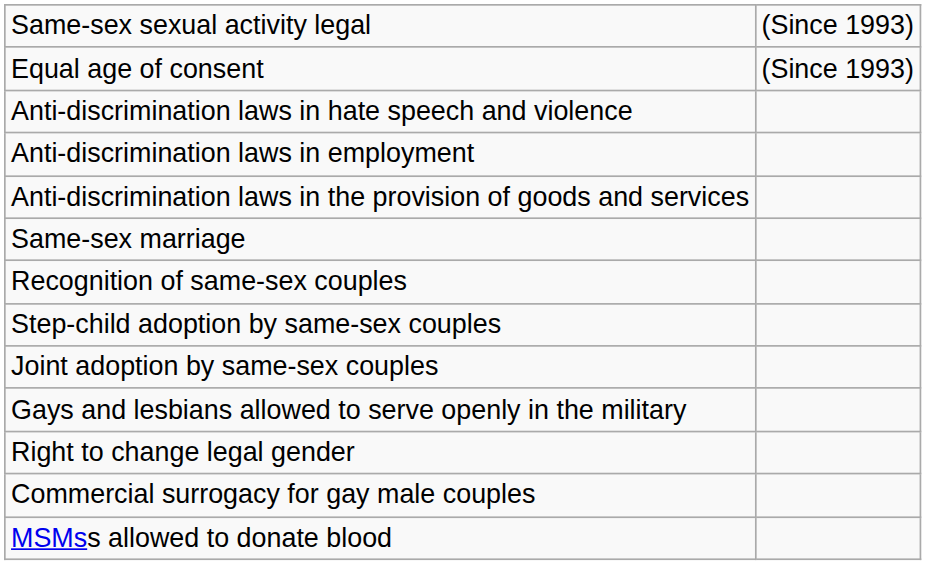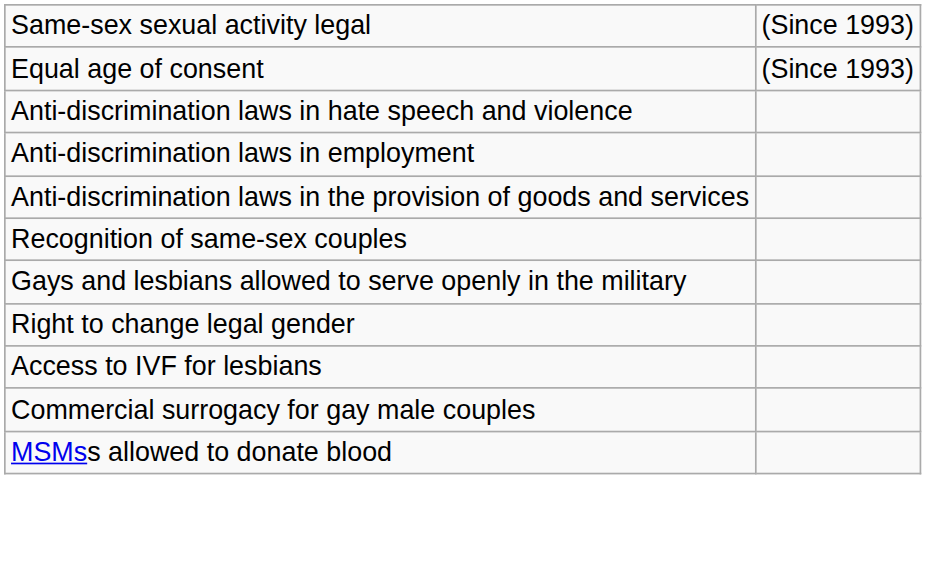 <table class="wikitable">
 <tr>
 <td>Same-sex sexual activity legal</td>
 <td> (Since 1993)</td>
 </tr>
 <tr>
 <td>Equal age of consent</td>
 <td> (Since 1993)</td>
 </tr>
 <tr>
 <td>Anti-discrimination laws in hate speech and violence</td>
 <td></td>
 </tr>
 <tr>
 <td>Anti-discrimination laws in employment</td>
 <td></td>
 </tr>
 <tr>
 <td>Anti-discrimination laws in the provision of goods and services</td>
 <td></td>
 </tr>
 <tr>
-<td>Same-sex marriage</td>
-<td></td>
-</tr>
-<tr>
 <td>Recognition of same-sex couples</td>
-<td></td>
-</tr>
-<tr>
-<td>Step-child adoption by same-sex couples</td>
-<td></td>
-</tr>
-<tr>
-<td>Joint adoption by same-sex couples</td>
 <td></td>
 </tr>
 <tr>
 <td>Gays and lesbians allowed to serve openly in the military</td>
 <td></td>
 </tr>
 <tr>
 <td>Right to change legal gender</td>
 <td></td>
 </tr>
 <tr>
+<td>Access to IVF for lesbians</td>
+<td></td>
+</tr>
+<tr>
 <td>Commercial surrogacy for gay male couples</td>
 <td></td>
 </tr>
 <tr>
 <td><a href='#'>MSMs</a>s allowed to donate blood</td>
 <td></td>
 </tr>
 </table>
